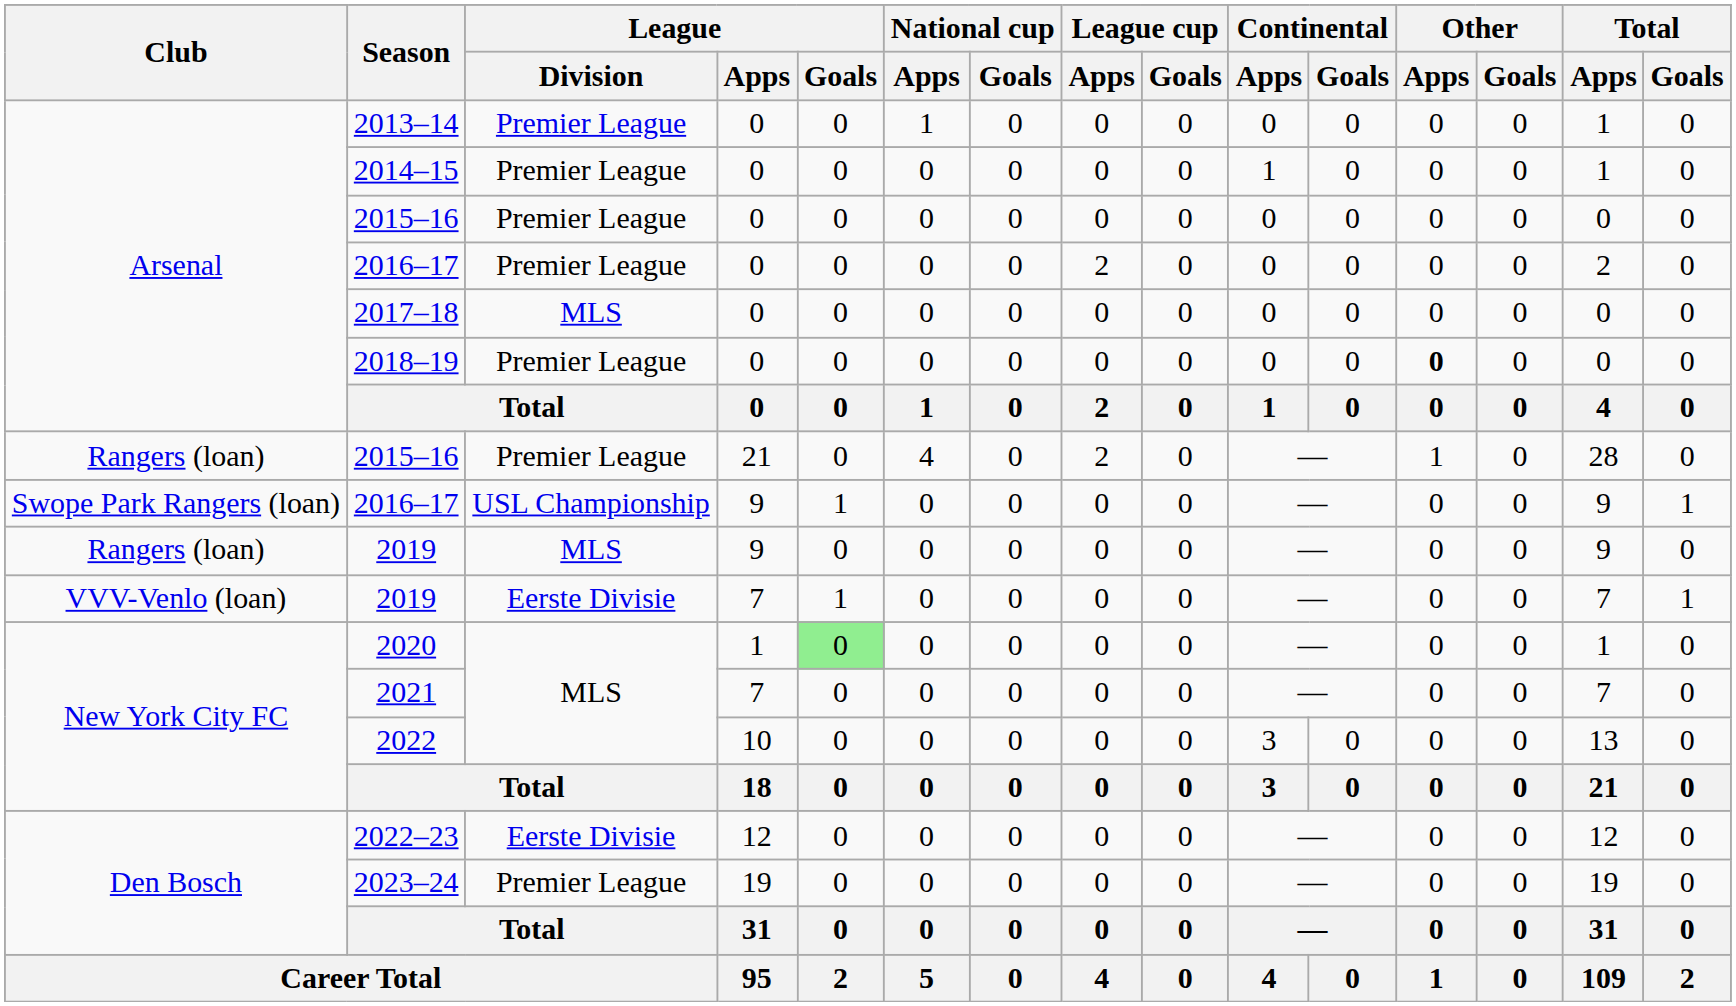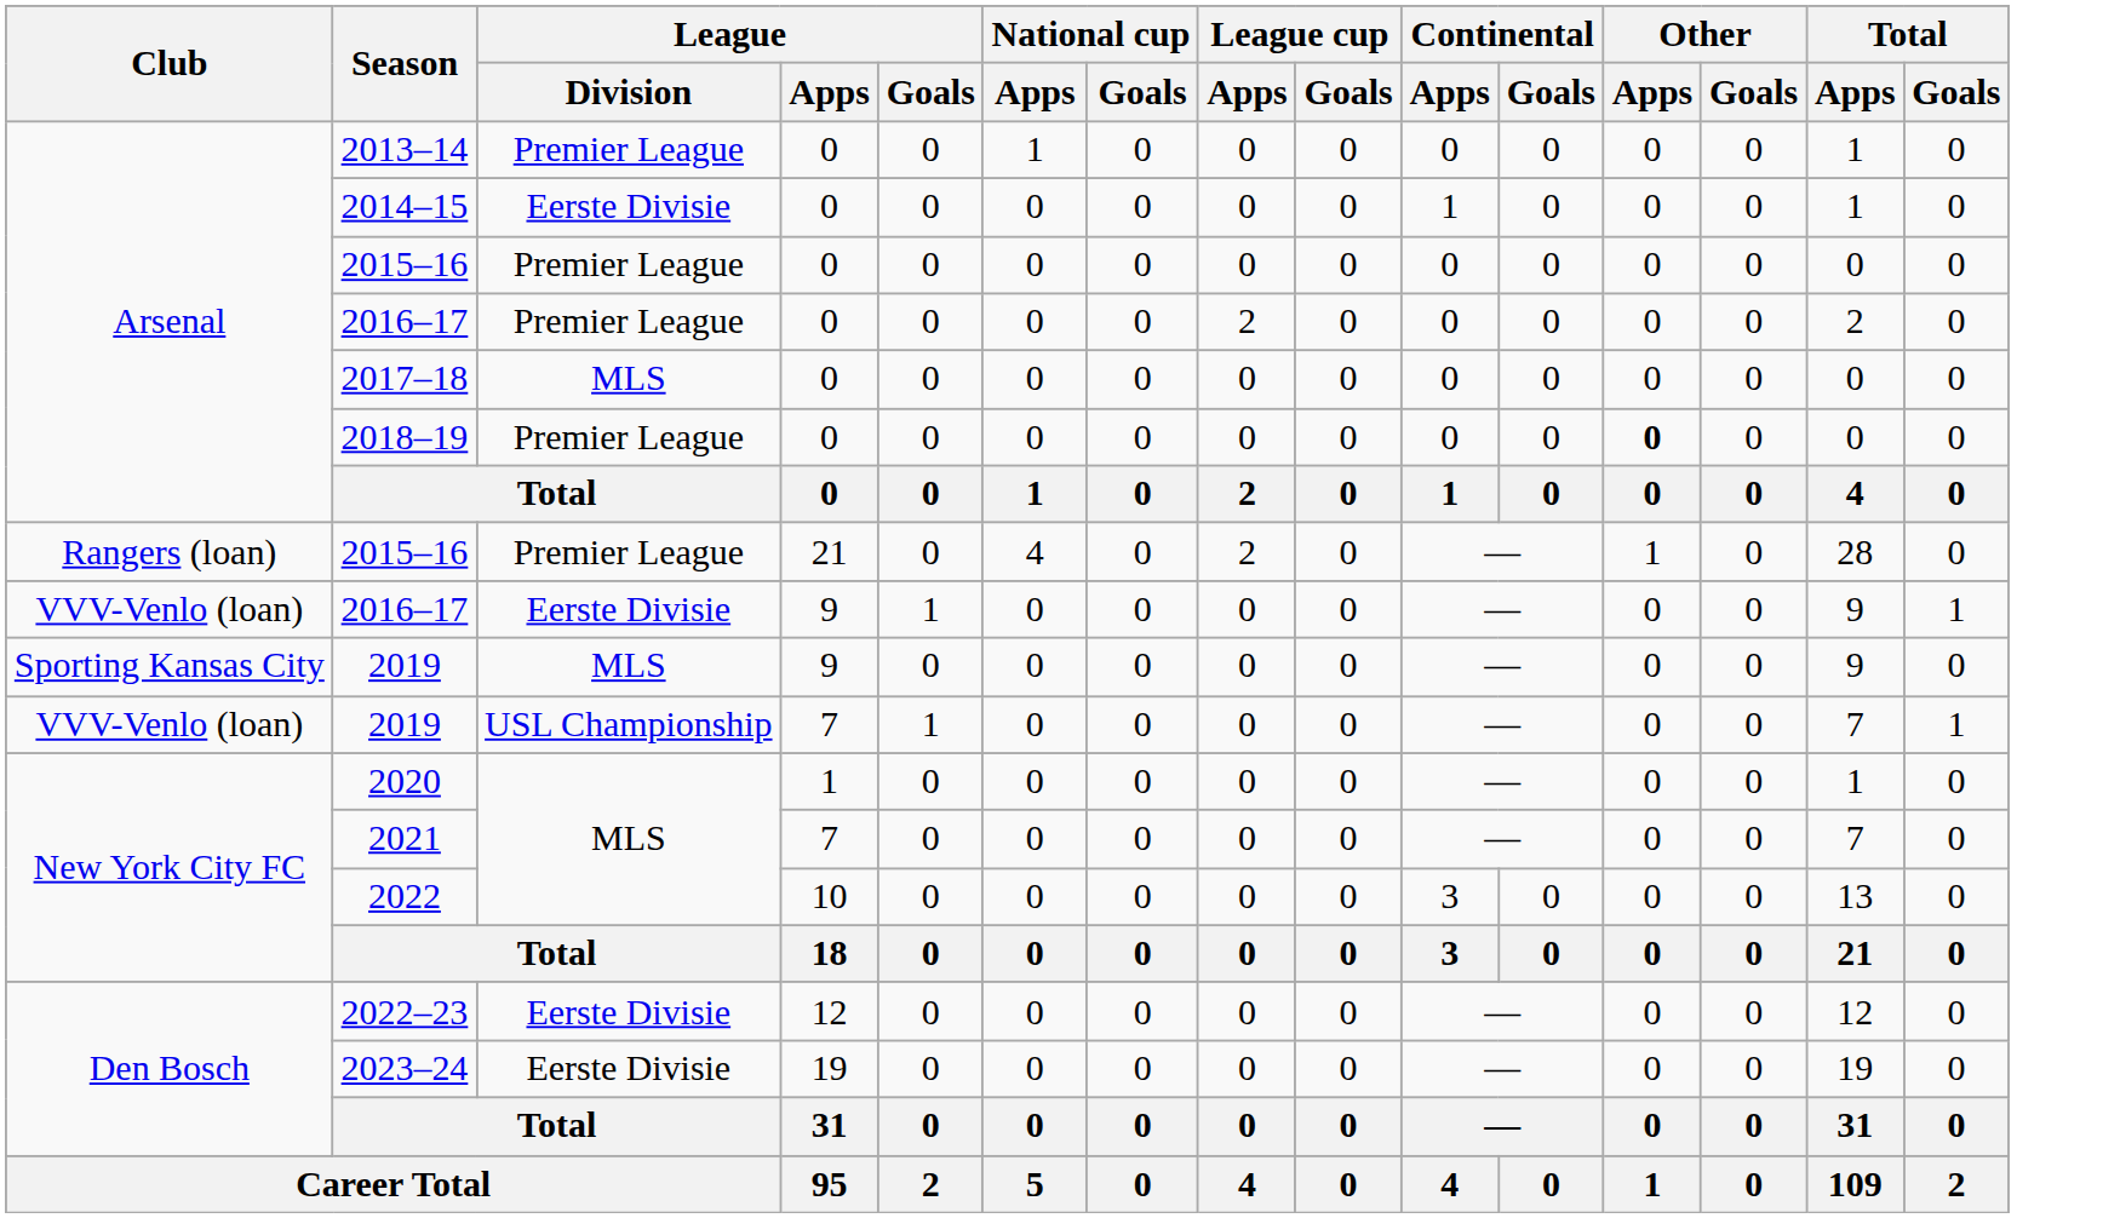 <table class="wikitable" style="text-align: center;">
 <tr>
 <th rowspan="2">Club</th>
 <th rowspan="2">Season</th>
 <th colspan="3">League</th>
 <th colspan="2">National cup</th>
 <th colspan="2">League cup</th>
 <th colspan="2">Continental</th>
 <th colspan="2">Other</th>
 <th colspan="2">Total</th>
 </tr>
 <tr>
 <th>Division</th>
 <th>Apps</th>
 <th>Goals</th>
 <th>Apps</th>
 <th>Goals</th>
 <th>Apps</th>
 <th>Goals</th>
 <th>Apps</th>
 <th>Goals</th>
 <th>Apps</th>
 <th>Goals</th>
 <th>Apps</th>
 <th>Goals</th>
 </tr>
 <tr>
 <td rowspan="7"><a href='#'>Arsenal</a></td>
 <td><a href='#'>2013–14</a></td>
 <td><a href='#'>Premier League</a></td>
 <td>0</td>
 <td>0</td>
 <td>1</td>
 <td>0</td>
 <td>0</td>
 <td>0</td>
 <td>0</td>
 <td>0</td>
 <td>0</td>
 <td>0</td>
 <td>1</td>
 <td>0</td>
 </tr>
 <tr>
 <td><a href='#'>2014–15</a></td>
-<td>Premier League</td>
+<td><a href='#'>Eerste Divisie</a></td>
 <td>0</td>
 <td>0</td>
 <td>0</td>
 <td>0</td>
 <td>0</td>
 <td>0</td>
 <td>1</td>
 <td>0</td>
 <td>0</td>
 <td>0</td>
 <td>1</td>
 <td>0</td>
 </tr>
 <tr>
 <td><a href='#'>2015–16</a></td>
 <td>Premier League</td>
 <td>0</td>
 <td>0</td>
 <td>0</td>
 <td>0</td>
 <td>0</td>
 <td>0</td>
 <td>0</td>
 <td>0</td>
 <td>0</td>
 <td>0</td>
 <td>0</td>
 <td>0</td>
 </tr>
 <tr>
 <td><a href='#'>2016–17</a></td>
 <td>Premier League</td>
 <td>0</td>
 <td>0</td>
 <td>0</td>
 <td>0</td>
 <td>2</td>
 <td>0</td>
 <td>0</td>
 <td>0</td>
 <td>0</td>
 <td>0</td>
 <td>2</td>
 <td>0</td>
 </tr>
 <tr>
 <td><a href='#'>2017–18</a></td>
 <td><a href='#'>MLS</a></td>
 <td>0</td>
 <td>0</td>
 <td>0</td>
 <td>0</td>
 <td>0</td>
 <td>0</td>
 <td>0</td>
 <td>0</td>
 <td>0</td>
 <td>0</td>
 <td>0</td>
 <td>0</td>
 </tr>
 <tr>
 <td><a href='#'>2018–19</a></td>
 <td>Premier League</td>
 <td>0</td>
 <td>0</td>
 <td>0</td>
 <td>0</td>
 <td>0</td>
 <td>0</td>
 <td>0</td>
 <td>0</td>
 <td><strong>0</strong></td>
 <td>0</td>
 <td>0</td>
 <td>0</td>
 </tr>
 <tr>
 <th colspan="2">Total</th>
 <th>0</th>
 <th>0</th>
 <th>1</th>
 <th>0</th>
 <th>2</th>
 <th>0</th>
 <th>1</th>
 <th>0</th>
 <th>0</th>
 <th>0</th>
 <th>4</th>
 <th>0</th>
 </tr>
 <tr>
 <td><a href='#'>Rangers</a> (loan)</td>
 <td><a href='#'>2015–16</a></td>
 <td>Premier League</td>
 <td>21</td>
 <td>0</td>
 <td>4</td>
 <td>0</td>
 <td>2</td>
 <td>0</td>
 <td colspan="2">—</td>
 <td>1</td>
 <td>0</td>
 <td>28</td>
 <td>0</td>
 </tr>
 <tr>
-<td><a href='#'>Swope Park Rangers</a> (loan)</td>
+<td><a href='#'>VVV-Venlo</a> (loan)</td>
 <td><a href='#'>2016–17</a></td>
-<td><a href='#'>USL Championship</a></td>
+<td><a href='#'>Eerste Divisie</a></td>
 <td>9</td>
 <td>1</td>
 <td>0</td>
 <td>0</td>
 <td>0</td>
 <td>0</td>
 <td colspan="2">—</td>
 <td>0</td>
 <td>0</td>
 <td>9</td>
 <td>1</td>
 </tr>
 <tr>
-<td><a href='#'>Rangers</a> (loan)</td>
+<td><a href='#'>Sporting Kansas City</a></td>
 <td><a href='#'>2019</a></td>
 <td><a href='#'>MLS</a></td>
 <td>9</td>
 <td>0</td>
 <td>0</td>
 <td>0</td>
 <td>0</td>
 <td>0</td>
 <td colspan="2">—</td>
 <td>0</td>
 <td>0</td>
 <td>9</td>
 <td>0</td>
 </tr>
 <tr>
 <td><a href='#'>VVV-Venlo</a> (loan)</td>
 <td><a href='#'>2019</a></td>
-<td><a href='#'>Eerste Divisie</a></td>
+<td><a href='#'>USL Championship</a></td>
 <td>7</td>
 <td>1</td>
 <td>0</td>
 <td>0</td>
 <td>0</td>
 <td>0</td>
 <td colspan="2">—</td>
 <td>0</td>
 <td>0</td>
 <td>7</td>
 <td>1</td>
 </tr>
 <tr>
 <td rowspan="4"><a href='#'>New York City FC</a></td>
 <td><a href='#'>2020</a></td>
 <td rowspan="3">MLS</td>
 <td>1</td>
-<td style="background: lightgreen;">0</td>
+<td>0</td>
 <td>0</td>
 <td>0</td>
 <td>0</td>
 <td>0</td>
 <td colspan="2">—</td>
 <td>0</td>
 <td>0</td>
 <td>1</td>
 <td>0</td>
 </tr>
 <tr>
 <td><a href='#'>2021</a></td>
 <td>7</td>
 <td>0</td>
 <td>0</td>
 <td>0</td>
 <td>0</td>
 <td>0</td>
 <td colspan="2">—</td>
 <td>0</td>
 <td>0</td>
 <td>7</td>
 <td>0</td>
 </tr>
 <tr>
 <td><a href='#'>2022</a></td>
 <td>10</td>
 <td>0</td>
 <td>0</td>
 <td>0</td>
 <td>0</td>
 <td>0</td>
 <td>3</td>
 <td>0</td>
 <td>0</td>
 <td>0</td>
 <td>13</td>
 <td>0</td>
 </tr>
 <tr>
 <th colspan="2">Total</th>
 <th>18</th>
 <th>0</th>
 <th>0</th>
 <th>0</th>
 <th>0</th>
 <th>0</th>
 <th>3</th>
 <th>0</th>
 <th>0</th>
 <th>0</th>
 <th>21</th>
 <th>0</th>
 </tr>
 <tr>
 <td rowspan="3"><a href='#'>Den Bosch</a></td>
 <td><a href='#'>2022–23</a></td>
 <td><a href='#'>Eerste Divisie</a></td>
 <td>12</td>
 <td>0</td>
 <td>0</td>
 <td>0</td>
 <td>0</td>
 <td>0</td>
 <td colspan="2">—</td>
 <td>0</td>
 <td>0</td>
 <td>12</td>
 <td>0</td>
 </tr>
 <tr>
 <td><a href='#'>2023–24</a></td>
-<td>Premier League</td>
+<td>Eerste Divisie</td>
 <td>19</td>
 <td>0</td>
 <td>0</td>
 <td>0</td>
 <td>0</td>
 <td>0</td>
 <td colspan="2">—</td>
 <td>0</td>
 <td>0</td>
 <td>19</td>
 <td>0</td>
 </tr>
 <tr>
 <th colspan="2">Total</th>
 <th>31</th>
 <th>0</th>
 <th>0</th>
 <th>0</th>
 <th>0</th>
 <th>0</th>
 <th colspan="2">—</th>
 <th>0</th>
 <th>0</th>
 <th>31</th>
 <th>0</th>
 </tr>
 <tr>
 <th colspan="3">Career Total</th>
 <th>95</th>
 <th>2</th>
 <th>5</th>
 <th>0</th>
 <th>4</th>
 <th>0</th>
 <th>4</th>
 <th>0</th>
 <th>1</th>
 <th>0</th>
 <th>109</th>
 <th>2</th>
 </tr>
 </table>
